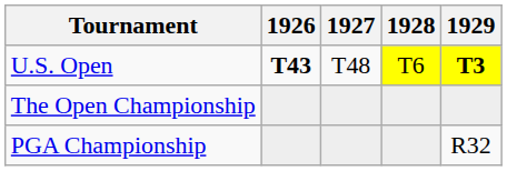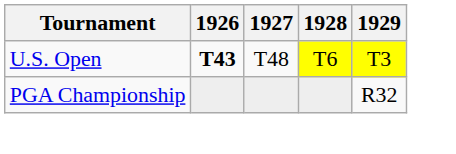 <table class="wikitable" style="font-size:95%;text-align:center;">
 <tr>
 <th>Tournament</th>
 <th>1926</th>
 <th>1927</th>
 <th>1928</th>
 <th>1929</th>
 </tr>
 <tr>
 <td align=left><a href='#'>U.S. Open</a></td>
 <td><strong>T43</strong></td>
 <td>T48</td>
 <td style="background:yellow;">T6</td>
-<td style="background:yellow;"><strong>T3</strong></td>
-</tr>
-<tr>
-<td align=left><a href='#'>The Open Championship</a></td>
-<td style="background:#eeeeee;"></td>
-<td style="background:#eeeeee;"></td>
-<td style="background:#eeeeee;"></td>
-<td style="background:#eeeeee;"></td>
+<td style="background:yellow;">T3</td>
 </tr>
 <tr>
 <td align=left><a href='#'>PGA Championship</a></td>
 <td style="background:#eeeeee;"></td>
 <td style="background:#eeeeee;"></td>
 <td style="background:#eeeeee;"></td>
 <td>R32</td>
 </tr>
 </table>
